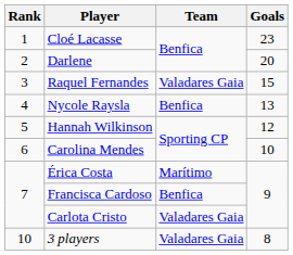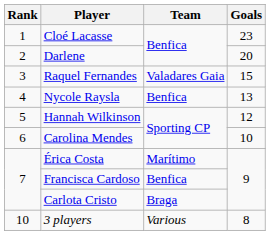 <table class="wikitable">
 <tr>
 <th>Rank</th>
 <th>Player</th>
 <th>Team</th>
 <th>Goals</th>
 </tr>
 <tr>
 <td align="center">1</td>
 <td> <a href='#'>Cloé Lacasse</a></td>
 <td rowspan="2"><a href='#'>Benfica</a></td>
 <td align="center">23</td>
 </tr>
 <tr>
 <td align="center">2</td>
 <td> <a href='#'>Darlene</a></td>
 <td align="center">20</td>
 </tr>
 <tr>
 <td align="center">3</td>
 <td> <a href='#'>Raquel Fernandes</a></td>
 <td><a href='#'>Valadares Gaia</a></td>
 <td align="center">15</td>
 </tr>
 <tr>
 <td align="center">4</td>
 <td> <a href='#'>Nycole Raysla</a></td>
 <td><a href='#'>Benfica</a></td>
 <td align="center">13</td>
 </tr>
 <tr>
 <td align="center">5</td>
 <td> <a href='#'>Hannah Wilkinson</a></td>
 <td rowspan="2"><a href='#'>Sporting CP</a></td>
 <td align="center">12</td>
 </tr>
 <tr>
 <td align="center">6</td>
 <td> <a href='#'>Carolina Mendes</a></td>
 <td align="center">10</td>
 </tr>
 <tr>
 <td align="center" rowspan="3">7</td>
 <td> <a href='#'>Érica Costa</a></td>
 <td><a href='#'>Marítimo</a></td>
 <td align="center" rowspan="3">9</td>
 </tr>
 <tr>
 <td> <a href='#'>Francisca Cardoso</a></td>
 <td><a href='#'>Benfica</a></td>
 </tr>
 <tr>
 <td> <a href='#'>Carlota Cristo</a></td>
-<td><a href='#'>Valadares Gaia</a></td>
+<td><a href='#'>Braga</a></td>
 </tr>
 <tr>
 <td align="center">10</td>
 <td><em>3 players</em></td>
-<td><a href='#'>Valadares Gaia</a></td>
+<td><em>Various</em></td>
 <td align="center">8</td>
 </tr>
 </table>
